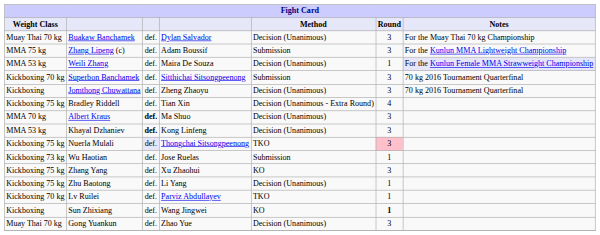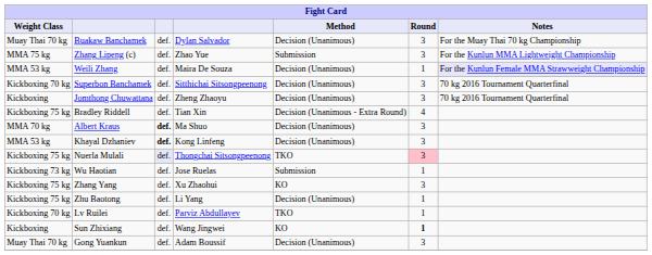 <table class="wikitable" style="font-size: 80%;">
 <tr>
 <th colspan="8" style="background-color: #ccf; color: #000080; text-align: center;"><strong>Fight Card</strong></th>
 </tr>
 <tr>
 <th colspan="1" style="background-color: #E6E8FA; color: #000000; text-align: center;">Weight Class</th>
 <th colspan="1" style="background-color: #E6E8FA; color: #000000; text-align: center;"></th>
 <th colspan="1" style="background-color: #E6E8FA; color: #000000; text-align: center;"></th>
 <th colspan="1" style="background-color: #E6E8FA; color: #000000; text-align: center;"></th>
 <th colspan="1" style="background-color: #E6E8FA; color: #000000; text-align: center;">Method</th>
 <th colspan="1" style="background-color: #E6E8FA; color: #000000; text-align: center;">Round</th>
 <th colspan="1" style="background-color: #E6E8FA; color: #000000; text-align: center;">Notes</th>
 </tr>
 <tr>
 <td>Muay Thai 70 kg</td>
 <td> <a href='#'>Buakaw Banchamek</a></td>
 <td align=center>def.</td>
 <td> <a href='#'>Dylan Salvador</a></td>
 <td>Decision (Unanimous)</td>
 <td align=center>3</td>
 <td>For the Muay Thai 70 kg Championship</td>
 </tr>
 <tr>
 <td>MMA 75 kg</td>
 <td> <a href='#'>Zhang Lipeng</a> (c)</td>
 <td align=center>def.</td>
-<td> Adam Boussif</td>
+<td> Zhao Yue</td>
 <td>Submission</td>
 <td align=center>3</td>
 <td>For the <a href='#'>Kunlun MMA Lightweight Championship</a></td>
 </tr>
 <tr>
 <td>MMA 53 kg</td>
 <td> <a href='#'>Weili Zhang</a></td>
 <td align=center>def.</td>
 <td> Maira De Souza</td>
 <td>Decision (Unanimous)</td>
 <td align=center>1</td>
 <td style="background: lavender;">For the <a href='#'>Kunlun Female MMA Strawweight Championship</a></td>
 </tr>
 <tr>
 <td>Kickboxing 70 kg</td>
 <td> <a href='#'>Superbon Banchamek</a></td>
 <td align=center>def.</td>
 <td> <a href='#'>Sitthichai Sitsongpeenong</a></td>
-<td>Submission</td>
+<td>Decision (Unanimous)</td>
 <td align=center>3</td>
 <td>70 kg 2016 Tournament Quarterfinal</td>
 </tr>
 <tr>
 <td>Kickboxing</td>
 <td> <a href='#'>Jomthong Chuwattana</a></td>
 <td align=center>def.</td>
 <td> Zheng Zhaoyu</td>
 <td>Decision (Unanimous)</td>
 <td align=center>3</td>
 <td>70 kg 2016 Tournament Quarterfinal</td>
 </tr>
 <tr>
 <td>Kickboxing 75 kg</td>
 <td> Bradley Riddell</td>
 <td align=center>def.</td>
 <td> Tian Xin</td>
 <td>Decision (Unanimous - Extra Round)</td>
 <td align=center>4</td>
 <td></td>
 </tr>
 <tr>
 <td>MMA 70 kg</td>
 <td> <a href='#'>Albert Kraus</a></td>
 <td align=center><strong>def.</strong></td>
 <td> Ma Shuo</td>
 <td>Decision (Unanimous)</td>
 <td align=center>3</td>
 <td></td>
 </tr>
 <tr>
 <td>MMA 53 kg</td>
 <td> Khayal Dzhaniev</td>
 <td align=center><strong>def.</strong></td>
 <td> Kong Linfeng</td>
 <td>Decision (Unanimous)</td>
 <td align=center>3</td>
 <td></td>
 </tr>
 <tr>
 <td>Kickboxing 75 kg</td>
 <td> Nuerla Mulali</td>
 <td align=center style="background: lavender;">def.</td>
 <td> <a href='#'>Thongchai Sitsongpeenong</a></td>
 <td>TKO</td>
 <td align=center style="background: pink;">3</td>
 <td></td>
 </tr>
 <tr>
 <td>Kickboxing 73 kg</td>
 <td> Wu Haotian</td>
 <td align=center>def.</td>
 <td> Jose Ruelas</td>
 <td>Submission</td>
 <td align=center>1</td>
 <td></td>
 </tr>
 <tr>
 <td>Kickboxing 75 kg</td>
 <td> Zhang Yang</td>
 <td align=center>def.</td>
 <td> Xu Zhaohui</td>
 <td>KO</td>
 <td align=center>3</td>
 <td></td>
 </tr>
 <tr>
 <td>Kickboxing 75 kg</td>
 <td> Zhu Baotong</td>
 <td align=center>def.</td>
 <td> Li Yang</td>
 <td>Decision (Unanimous)</td>
 <td align=center>1</td>
 <td></td>
 </tr>
 <tr>
 <td>Kickboxing 70 kg</td>
 <td> Lv Ruilei</td>
 <td align=center>def.</td>
 <td> <a href='#'>Parviz Abdullayev</a></td>
 <td>TKO</td>
 <td align=center>1</td>
 <td></td>
 </tr>
 <tr>
 <td>Kickboxing</td>
 <td> Sun Zhixiang</td>
 <td align=center>def.</td>
 <td> Wang Jingwei</td>
 <td>KO</td>
 <td align=center><strong>1</strong></td>
 <td></td>
 </tr>
 <tr>
 <td>Muay Thai 70 kg</td>
 <td> Gong Yuankun</td>
 <td align=center>def.</td>
-<td> Zhao Yue</td>
+<td> Adam Boussif</td>
 <td>Decision (Unanimous)</td>
 <td align=center>3</td>
 <td></td>
 </tr>
 <tr>
 </tr>
 </table>
